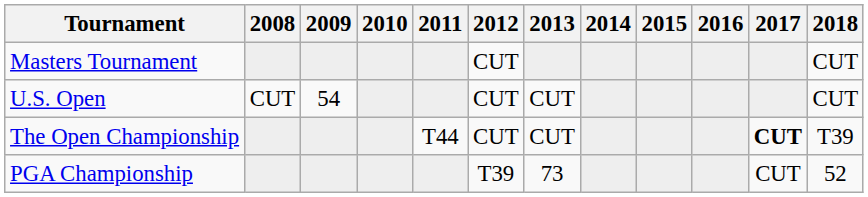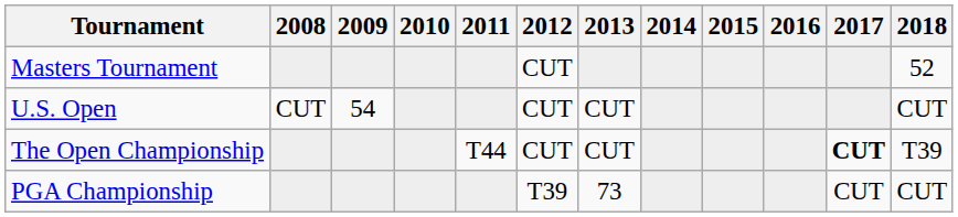 <table class="wikitable" style="font-size:95%;text-align:center;">
 <tr>
 <th>Tournament</th>
 <th>2008</th>
 <th>2009</th>
 <th>2010</th>
 <th>2011</th>
 <th>2012</th>
 <th>2013</th>
 <th>2014</th>
 <th>2015</th>
 <th>2016</th>
 <th>2017</th>
 <th>2018</th>
 </tr>
 <tr>
 <td align=left><a href='#'>Masters Tournament</a></td>
 <td style="background:#eeeeee;"></td>
 <td style="background:#eeeeee;"></td>
 <td style="background:#eeeeee;"></td>
 <td style="background:#eeeeee;"></td>
 <td>CUT</td>
 <td style="background:#eeeeee;"></td>
 <td style="background:#eeeeee;"></td>
 <td style="background:#eeeeee;"></td>
 <td style="background:#eeeeee;"></td>
 <td style="background:#eeeeee;"></td>
-<td>CUT</td>
+<td>52</td>
 </tr>
 <tr>
 <td align=left><a href='#'>U.S. Open</a></td>
 <td>CUT</td>
 <td>54</td>
 <td style="background:#eeeeee;"></td>
 <td style="background:#eeeeee;"></td>
 <td>CUT</td>
 <td>CUT</td>
 <td style="background:#eeeeee;"></td>
 <td style="background:#eeeeee;"></td>
 <td style="background:#eeeeee;"></td>
 <td style="background:#eeeeee;"></td>
 <td>CUT</td>
 </tr>
 <tr>
 <td align=left><a href='#'>The Open Championship</a></td>
 <td style="background:#eeeeee;"></td>
 <td style="background:#eeeeee;"></td>
 <td style="background:#eeeeee;"></td>
 <td>T44</td>
 <td>CUT</td>
 <td>CUT</td>
 <td style="background:#eeeeee;"></td>
 <td style="background:#eeeeee;"></td>
 <td style="background:#eeeeee;"></td>
 <td><strong>CUT</strong></td>
 <td>T39</td>
 </tr>
 <tr>
 <td align=left><a href='#'>PGA Championship</a></td>
 <td style="background:#eeeeee;"></td>
 <td style="background:#eeeeee;"></td>
 <td style="background:#eeeeee;"></td>
 <td style="background:#eeeeee;"></td>
 <td>T39</td>
 <td>73</td>
 <td style="background:#eeeeee;"></td>
 <td style="background:#eeeeee;"></td>
 <td style="background:#eeeeee;"></td>
 <td>CUT</td>
-<td>52</td>
+<td>CUT</td>
 </tr>
 </table>
